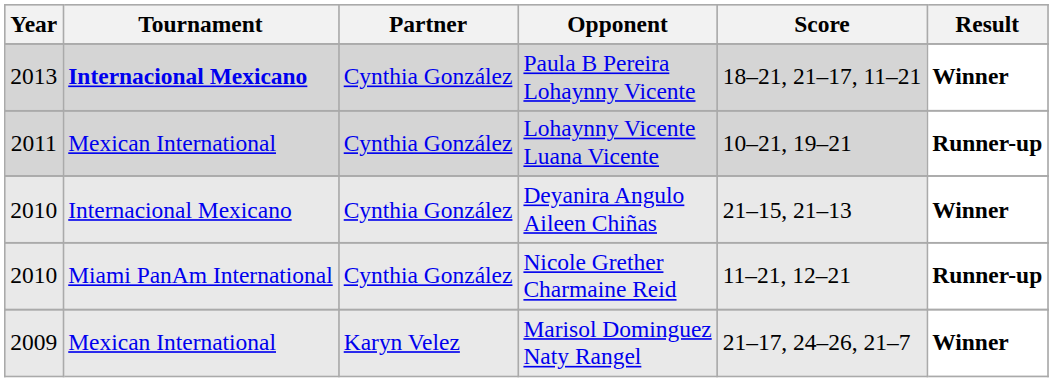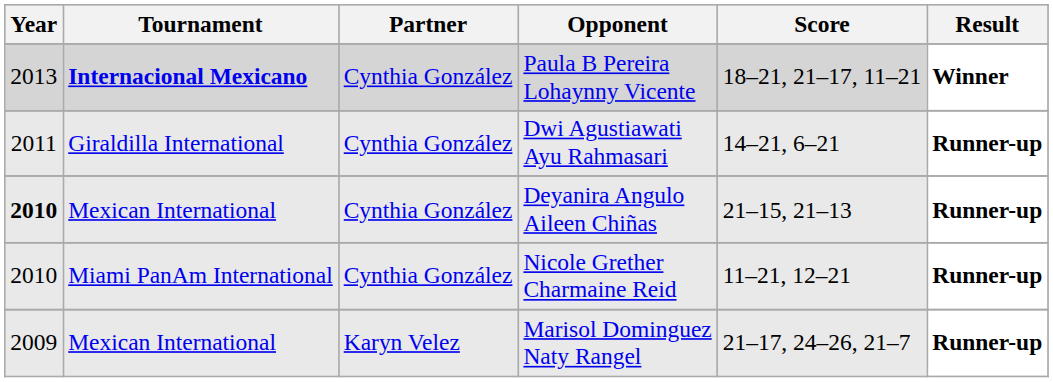 <table class="sortable wikitable" style="font-size: 90%;">
 <tr>
 <th>Year</th>
 <th>Tournament</th>
 <th>Partner</th>
 <th>Opponent</th>
 <th>Score</th>
 <th>Result</th>
 </tr>
 <tr>
 </tr>
 <tr style="background:#D5D5D5">
 <td align="center">2013</td>
 <td align="left"><strong><a href='#'>Internacional Mexicano</a></strong></td>
 <td align="left"> <a href='#'>Cynthia González</a></td>
 <td align="left"> <a href='#'>Paula B Pereira</a><br> <a href='#'>Lohaynny Vicente</a></td>
 <td align="left">18–21, 21–17, 11–21</td>
 <td style="text-align:left; background:white"> <strong>Winner</strong></td>
 </tr>
 <tr>
 </tr>
-<tr style="background:#D5D5D5">
+<tr>
+</tr>
+<tr style="background:#E9E9E9">
 <td align="center">2011</td>
-<td align="left"><a href='#'>Mexican International</a></td>
+<td align="left"><a href='#'>Giraldilla International</a></td>
 <td align="left"> <a href='#'>Cynthia González</a></td>
-<td align="left"> <a href='#'>Lohaynny Vicente</a><br> <a href='#'>Luana Vicente</a></td>
-<td align="left">10–21, 19–21</td>
+<td align="left"> <a href='#'>Dwi Agustiawati</a><br> <a href='#'>Ayu Rahmasari</a></td>
+<td align="left">14–21, 6–21</td>
 <td style="text-align:left; background:white"> <strong>Runner-up</strong></td>
 </tr>
 <tr>
 </tr>
-<tr>
-</tr>
 <tr style="background:#E9E9E9">
-<td align="center">2010</td>
-<td align="left"><a href='#'>Internacional Mexicano</a></td>
+<td align="center"><strong>2010</strong></td>
+<td align="left"><a href='#'>Mexican International</a></td>
 <td align="left"> <a href='#'>Cynthia González</a></td>
 <td align="left"> <a href='#'>Deyanira Angulo</a><br> <a href='#'>Aileen Chiñas</a></td>
 <td align="left">21–15, 21–13</td>
-<td style="text-align:left; background:white"> <strong>Winner</strong></td>
+<td style="text-align:left; background:white"> <strong>Runner-up</strong></td>
 </tr>
 <tr>
 </tr>
 <tr style="background:#E9E9E9">
 <td align="center">2010</td>
 <td align="left"><a href='#'>Miami PanAm International</a></td>
 <td align="left"> <a href='#'>Cynthia González</a></td>
 <td align="left"> <a href='#'>Nicole Grether</a><br> <a href='#'>Charmaine Reid</a></td>
 <td align="left">11–21, 12–21</td>
 <td style="text-align:left; background:white"> <strong>Runner-up</strong></td>
 </tr>
 <tr>
 </tr>
 <tr style="background:#E9E9E9">
 <td align="center">2009</td>
 <td align="left"><a href='#'>Mexican International</a></td>
 <td align="left"> <a href='#'>Karyn Velez</a></td>
 <td align="left"> <a href='#'>Marisol Dominguez</a><br> <a href='#'>Naty Rangel</a></td>
 <td align="left">21–17, 24–26, 21–7</td>
-<td style="text-align:left; background:white"> <strong>Winner</strong></td>
+<td style="text-align:left; background:white"> <strong>Runner-up</strong></td>
 </tr>
 </table>
